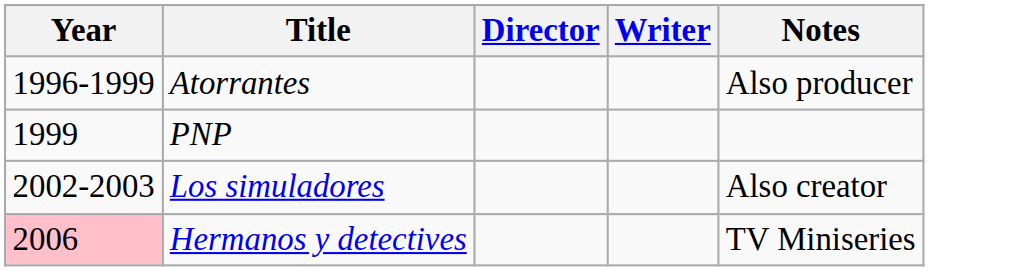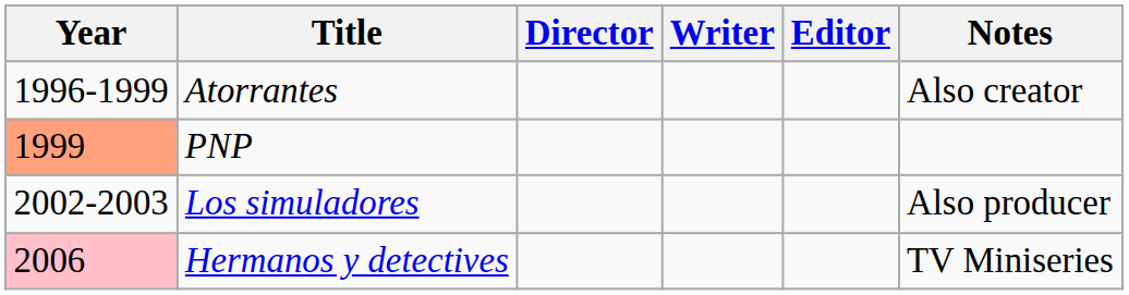 <table class="wikitable sortable">
 <tr>
 <th>Year</th>
 <th>Title</th>
 <th><a href='#'>Director</a></th>
 <th><a href='#'>Writer</a></th>
+<th><a href='#'>Editor</a></th>
 <th>Notes</th>
 </tr>
 <tr>
 <td>1996-1999</td>
 <td><em>Atorrantes</em></td>
 <td></td>
 <td></td>
-<td>Also producer</td>
+<td></td>
+<td>Also creator</td>
 </tr>
 <tr>
-<td>1999</td>
+<td style="background: lightsalmon;">1999</td>
 <td><em>PNP</em></td>
+<td></td>
 <td></td>
 <td></td>
 <td></td>
 </tr>
 <tr>
 <td>2002-2003</td>
 <td><em><a href='#'>Los simuladores</a></em></td>
 <td></td>
 <td></td>
-<td>Also creator</td>
+<td></td>
+<td>Also producer</td>
 </tr>
 <tr>
 <td style="background: pink;">2006</td>
 <td><em><a href='#'>Hermanos y detectives</a></em></td>
 <td></td>
 <td></td>
+<td></td>
 <td>TV Miniseries</td>
 </tr>
 </table>
